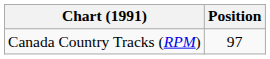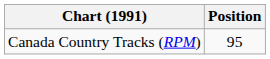 <table class="wikitable sortable">
 <tr>
 <th scope="col">Chart (1991)</th>
 <th scope="col">Position</th>
 </tr>
 <tr>
 <td>Canada Country Tracks (<em><a href='#'>RPM</a></em>)</td>
-<td align="center">97</td>
+<td align="center">95</td>
 </tr>
 </table>
